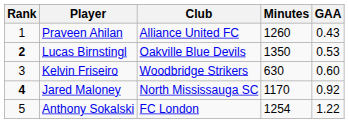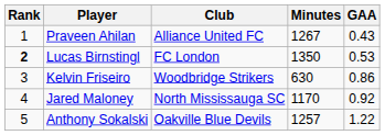 <table class="wikitable">
 <tr>
 <th>Rank</th>
 <th>Player</th>
 <th>Club</th>
 <th>Minutes</th>
 <th>GAA</th>
 </tr>
 <tr>
 <td style="text-align:center">1</td>
 <td><a href='#'>Praveen Ahilan</a></td>
 <td><a href='#'>Alliance United FC</a></td>
-<td>1260</td>
+<td>1267</td>
 <td style="text-align:center">0.43</td>
 </tr>
 <tr>
 <td style="text-align:center"><strong>2</strong></td>
 <td><a href='#'>Lucas Birnstingl</a></td>
-<td><a href='#'>Oakville Blue Devils</a></td>
+<td><a href='#'>FC London</a></td>
 <td>1350</td>
 <td style="text-align:center">0.53</td>
 </tr>
 <tr>
 <td style="text-align:center">3</td>
 <td><a href='#'>Kelvin Friseiro</a></td>
 <td><a href='#'>Woodbridge Strikers</a></td>
 <td>630</td>
-<td style="text-align:center">0.60</td>
+<td style="text-align:center">0.86</td>
 </tr>
 <tr>
-<td style="text-align:center"><strong>4</strong></td>
+<td style="text-align:center">4</td>
 <td><a href='#'>Jared Maloney</a></td>
 <td><a href='#'>North Mississauga SC</a></td>
 <td>1170</td>
 <td style="text-align:center">0.92</td>
 </tr>
 <tr>
 <td style="text-align:center">5</td>
 <td><a href='#'>Anthony Sokalski</a></td>
-<td><a href='#'>FC London</a></td>
-<td>1254</td>
+<td><a href='#'>Oakville Blue Devils</a></td>
+<td>1257</td>
 <td style="text-align:center">1.22</td>
 </tr>
 </table>
